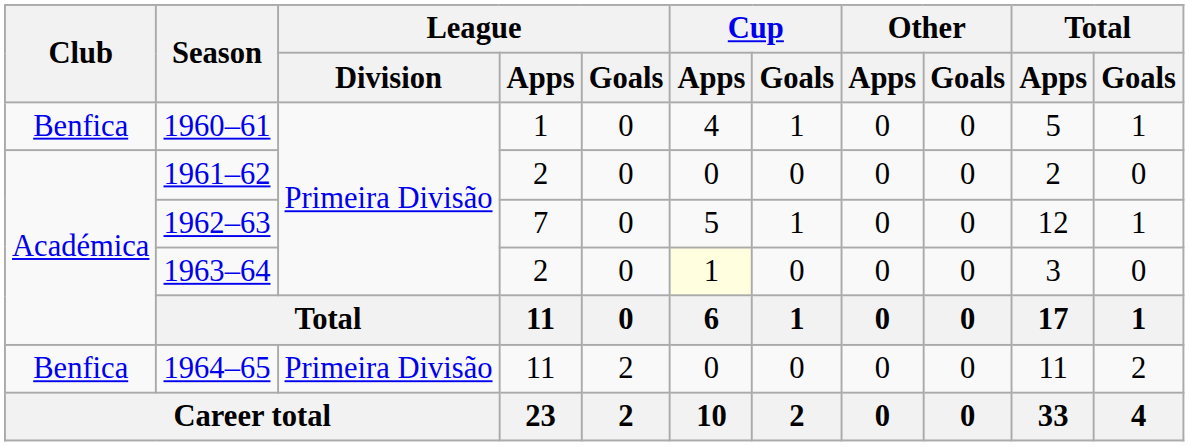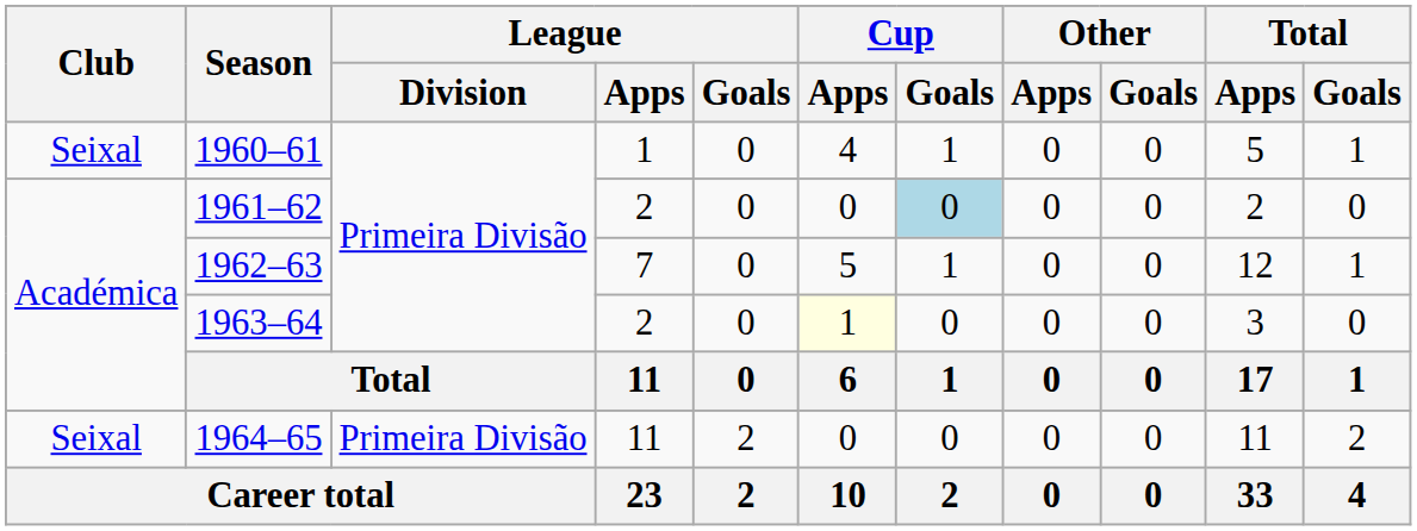 <table class="wikitable" style="text-align: center">
 <tr>
 <th rowspan="2">Club</th>
 <th rowspan="2">Season</th>
 <th colspan="3">League</th>
 <th colspan="2"><a href='#'>Cup</a></th>
 <th colspan="2">Other</th>
 <th colspan="2">Total</th>
 </tr>
 <tr>
 <th>Division</th>
 <th>Apps</th>
 <th>Goals</th>
 <th>Apps</th>
 <th>Goals</th>
 <th>Apps</th>
 <th>Goals</th>
 <th>Apps</th>
 <th>Goals</th>
 </tr>
 <tr>
-<td><a href='#'>Benfica</a></td>
+<td><a href='#'>Seixal</a></td>
 <td><a href='#'>1960–61</a></td>
 <td rowspan="4"><a href='#'>Primeira Divisão</a></td>
 <td>1</td>
 <td>0</td>
 <td>4</td>
 <td>1</td>
 <td>0</td>
 <td>0</td>
 <td>5</td>
 <td>1</td>
 </tr>
 <tr>
 <td rowspan="4"><a href='#'>Académica</a></td>
 <td><a href='#'>1961–62</a></td>
 <td>2</td>
 <td>0</td>
 <td>0</td>
-<td>0</td>
+<td style="background: lightblue;">0</td>
 <td>0</td>
 <td>0</td>
 <td>2</td>
 <td>0</td>
 </tr>
 <tr>
 <td><a href='#'>1962–63</a></td>
 <td>7</td>
 <td>0</td>
 <td>5</td>
 <td>1</td>
 <td>0</td>
 <td>0</td>
 <td>12</td>
 <td>1</td>
 </tr>
 <tr>
 <td><a href='#'>1963–64</a></td>
 <td>2</td>
 <td>0</td>
 <td style="background: lightyellow;">1</td>
 <td>0</td>
 <td>0</td>
 <td>0</td>
 <td>3</td>
 <td>0</td>
 </tr>
 <tr>
 <th colspan="2"><strong>Total</strong></th>
 <th>11</th>
 <th>0</th>
 <th>6</th>
 <th>1</th>
 <th>0</th>
 <th>0</th>
 <th>17</th>
 <th>1</th>
 </tr>
 <tr>
-<td><a href='#'>Benfica</a></td>
+<td><a href='#'>Seixal</a></td>
 <td><a href='#'>1964–65</a></td>
 <td><a href='#'>Primeira Divisão</a></td>
 <td>11</td>
 <td>2</td>
 <td>0</td>
 <td>0</td>
 <td>0</td>
 <td>0</td>
 <td>11</td>
 <td>2</td>
 </tr>
 <tr>
 <th colspan="3"><strong>Career total</strong></th>
 <th>23</th>
 <th>2</th>
 <th>10</th>
 <th>2</th>
 <th>0</th>
 <th>0</th>
 <th>33</th>
 <th>4</th>
 </tr>
 </table>
